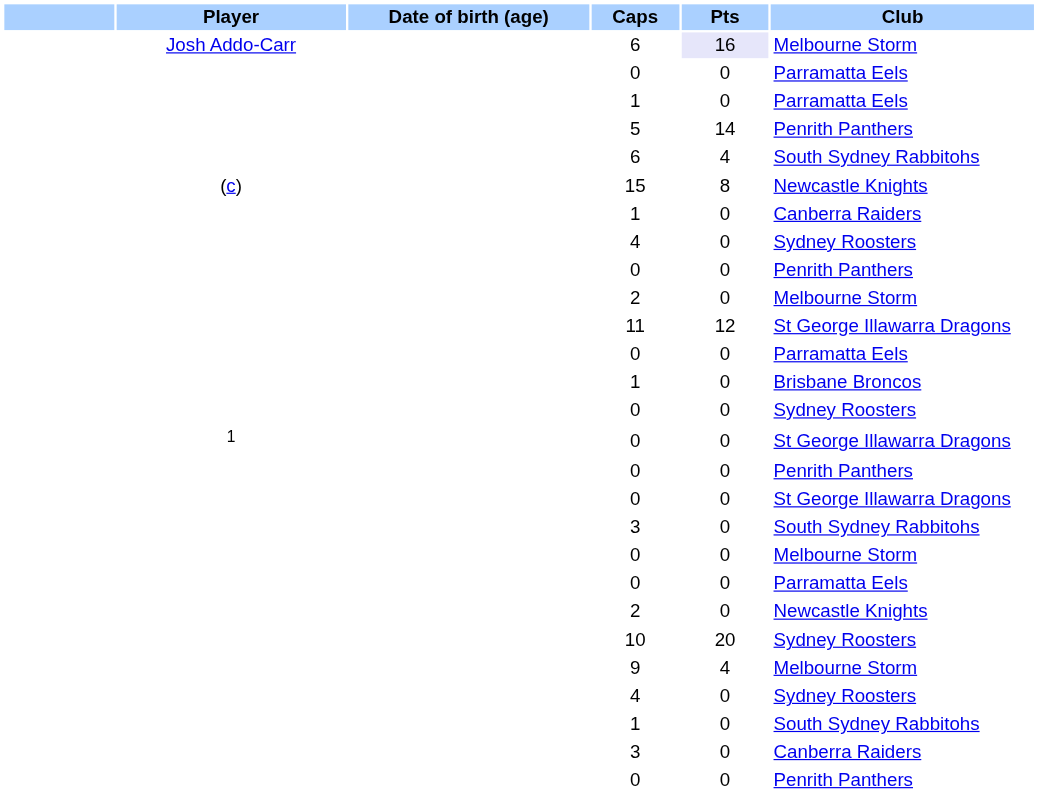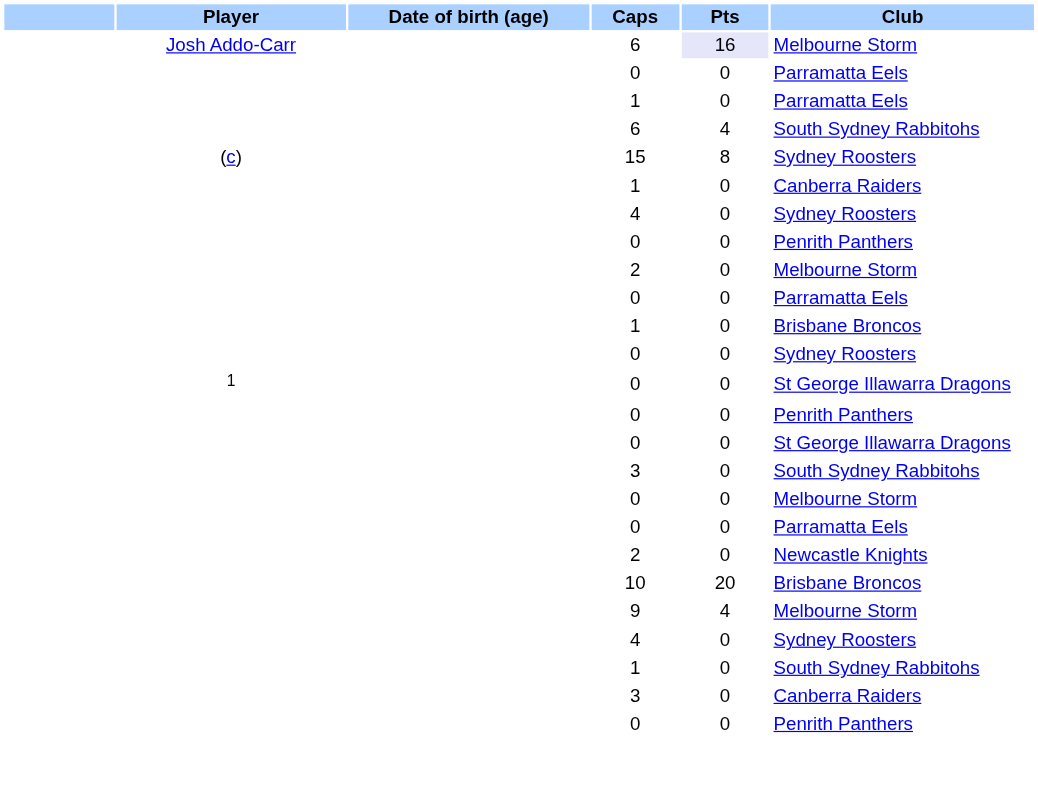 <table class="sortable" border="0" cellspacing="2" cellpadding="2" style="width:100%;">
 <tr style="background:#AAD0FF">
 <th width=10%></th>
 <th width=21%>Player</th>
 <th width=22%>Date of birth (age)</th>
 <th width=8%>Caps</th>
 <th width=8%>Pts</th>
 <th width=24%>Club</th>
 </tr>
 <tr>
 <td style="text-align:center;"></td>
 <td style="text-align:center;"><a href='#'>Josh Addo-Carr</a></td>
 <td style="text-align:center;"></td>
 <td style="text-align:center;">6</td>
 <td style="background: lavender; text-align:center;">16</td>
 <td> <a href='#'>Melbourne Storm</a></td>
 </tr>
 <tr>
 <td style="text-align:center;"></td>
 <td style="text-align:center;"></td>
 <td style="text-align:center;"></td>
 <td style="text-align:center;">0</td>
 <td style="text-align:center;">0</td>
 <td> <a href='#'>Parramatta Eels</a></td>
 </tr>
 <tr>
 <td style="text-align:center;"></td>
 <td style="text-align:center;"></td>
 <td style="text-align:center;"></td>
 <td style="text-align:center;">1</td>
 <td style="text-align:center;">0</td>
 <td> <a href='#'>Parramatta Eels</a></td>
 </tr>
 <tr>
 <td style="text-align:center;"></td>
 <td style="text-align:center;"></td>
 <td style="text-align:center;"></td>
-<td style="text-align:center;">5</td>
-<td style="text-align:center;">14</td>
-<td> <a href='#'>Penrith Panthers</a></td>
-</tr>
-<tr>
-<td style="text-align:center;"></td>
-<td style="text-align:center;"></td>
-<td style="text-align:center;"></td>
 <td style="text-align:center;">6</td>
 <td style="text-align:center;">4</td>
 <td> <a href='#'>South Sydney Rabbitohs</a></td>
 </tr>
 <tr>
 <td style="text-align:center;"></td>
 <td style="text-align:center;"> (<a href='#'>c</a>)</td>
 <td style="text-align:center;"></td>
 <td style="text-align:center;">15</td>
 <td style="text-align:center;">8</td>
-<td> <a href='#'>Newcastle Knights</a></td>
+<td> <a href='#'>Sydney Roosters</a></td>
 </tr>
 <tr>
 <td style="text-align:center;"></td>
 <td style="text-align:center;"></td>
 <td style="text-align:center;"></td>
 <td style="text-align:center;">1</td>
 <td style="text-align:center;">0</td>
 <td> <a href='#'>Canberra Raiders</a></td>
 </tr>
 <tr>
 <td style="text-align:center;"></td>
 <td style="text-align:center;"></td>
 <td style="text-align:center;"></td>
 <td style="text-align:center;">4</td>
 <td style="text-align:center;">0</td>
 <td> <a href='#'>Sydney Roosters</a></td>
 </tr>
 <tr>
 <td style="text-align:center;"></td>
 <td style="text-align:center;"></td>
 <td style="text-align:center;"></td>
 <td style="text-align:center;">0</td>
 <td style="text-align:center;">0</td>
 <td> <a href='#'>Penrith Panthers</a></td>
 </tr>
 <tr>
 <td style="text-align:center;"></td>
 <td style="text-align:center;"></td>
 <td style="text-align:center;"></td>
 <td style="text-align:center;">2</td>
 <td style="text-align:center;">0</td>
 <td> <a href='#'>Melbourne Storm</a></td>
-</tr>
-<tr>
-<td style="text-align:center;"></td>
-<td style="text-align:center;"></td>
-<td style="text-align:center;"></td>
-<td style="text-align:center;">11</td>
-<td style="text-align:center;">12</td>
-<td> <a href='#'>St George Illawarra Dragons</a></td>
 </tr>
 <tr>
 <td style="text-align:center;"></td>
 <td style="text-align:center;"></td>
 <td style="text-align:center;"></td>
 <td style="text-align:center;">0</td>
 <td style="text-align:center;">0</td>
 <td> <a href='#'>Parramatta Eels</a></td>
 </tr>
 <tr>
 <td style="text-align:center;"></td>
 <td style="text-align:center;"></td>
 <td style="text-align:center;"></td>
 <td style="text-align:center;">1</td>
 <td style="text-align:center;">0</td>
 <td> <a href='#'>Brisbane Broncos</a></td>
 </tr>
 <tr>
 <td style="text-align:center;"></td>
 <td style="text-align:center;"></td>
 <td style="text-align:center;"></td>
 <td style="text-align:center;">0</td>
 <td style="text-align:center;">0</td>
 <td> <a href='#'>Sydney Roosters</a></td>
 </tr>
 <tr>
 <td style="text-align:center;"></td>
 <td style="text-align:center;"><sup>1</sup></td>
 <td style="text-align:center;"></td>
 <td style="text-align:center;">0</td>
 <td style="text-align:center;">0</td>
 <td> <a href='#'>St George Illawarra Dragons</a></td>
 </tr>
 <tr>
 <td style="text-align:center;"></td>
 <td style="text-align:center;"></td>
 <td style="text-align:center;"></td>
 <td style="text-align:center;">0</td>
 <td style="text-align:center;">0</td>
 <td> <a href='#'>Penrith Panthers</a></td>
 </tr>
 <tr>
 <td style="text-align:center;"></td>
 <td style="text-align:center;"></td>
 <td style="text-align:center;"></td>
 <td style="text-align:center;">0</td>
 <td style="text-align:center;">0</td>
 <td> <a href='#'>St George Illawarra Dragons</a></td>
 </tr>
 <tr>
 <td style="text-align:center;"></td>
 <td style="text-align:center;"></td>
 <td style="text-align:center;"></td>
 <td style="text-align:center;">3</td>
 <td style="text-align:center;">0</td>
 <td> <a href='#'>South Sydney Rabbitohs</a></td>
 </tr>
 <tr>
 <td style="text-align:center;"></td>
 <td style="text-align:center;"></td>
 <td style="text-align:center;"></td>
 <td style="text-align:center;">0</td>
 <td style="text-align:center;">0</td>
 <td> <a href='#'>Melbourne Storm</a></td>
 </tr>
 <tr>
 <td style="text-align:center;"></td>
 <td style="text-align:center;"></td>
 <td style="text-align:center;"></td>
 <td style="text-align:center;">0</td>
 <td style="text-align:center;">0</td>
 <td> <a href='#'>Parramatta Eels</a></td>
 </tr>
 <tr>
 <td style="text-align:center;"></td>
 <td style="text-align:center;"></td>
 <td style="text-align:center;"></td>
 <td style="text-align:center;">2</td>
 <td style="text-align:center;">0</td>
 <td> <a href='#'>Newcastle Knights</a></td>
 </tr>
 <tr>
 <td style="text-align:center;"></td>
 <td style="text-align:center;"></td>
 <td style="text-align:center;"></td>
 <td style="text-align:center;">10</td>
 <td style="text-align:center;">20</td>
-<td> <a href='#'>Sydney Roosters</a></td>
+<td> <a href='#'>Brisbane Broncos</a></td>
 </tr>
 <tr>
 <td style="text-align:center;"></td>
 <td style="text-align:center;"></td>
 <td style="text-align:center;"></td>
 <td style="text-align:center;">9</td>
 <td style="text-align:center;">4</td>
 <td> <a href='#'>Melbourne Storm</a></td>
 </tr>
 <tr>
 <td style="text-align:center;"></td>
 <td style="text-align:center;"></td>
 <td style="text-align:center;"></td>
 <td style="text-align:center;">4</td>
 <td style="text-align:center;">0</td>
 <td> <a href='#'>Sydney Roosters</a></td>
 </tr>
 <tr>
 <td style="text-align:center;"></td>
 <td style="text-align:center;"></td>
 <td style="text-align:center;"></td>
 <td style="text-align:center;">1</td>
 <td style="text-align:center;">0</td>
 <td> <a href='#'>South Sydney Rabbitohs</a></td>
 </tr>
 <tr>
 <td style="text-align:center;"></td>
 <td style="text-align:center;"></td>
 <td style="text-align:center;"></td>
 <td style="text-align:center;">3</td>
 <td style="text-align:center;">0</td>
 <td> <a href='#'>Canberra Raiders</a></td>
 </tr>
 <tr>
 <td style="text-align:center;"></td>
 <td style="text-align:center;"></td>
 <td style="text-align:center;"></td>
 <td style="text-align:center;">0</td>
 <td style="text-align:center;">0</td>
 <td> <a href='#'>Penrith Panthers</a></td>
 </tr>
 </table>
